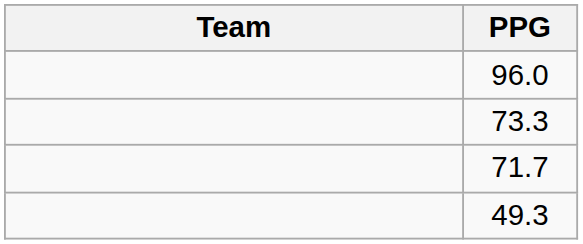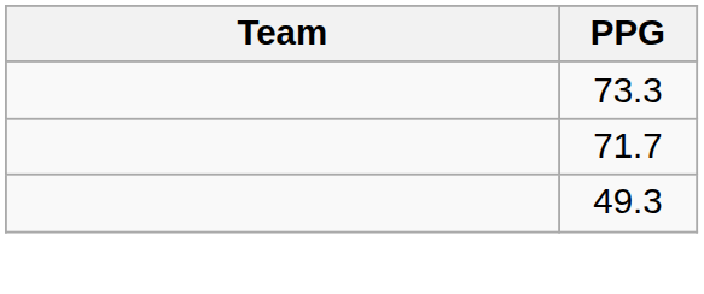 <table class=wikitable width="50%">
 <tr>
 <th width="80%">Team</th>
 <th width="20%">PPG</th>
-</tr>
-<tr>
-<td></td>
-<td align=center>96.0</td>
 </tr>
 <tr>
 <td></td>
 <td align=center>73.3</td>
 </tr>
 <tr>
 <td></td>
 <td align=center>71.7</td>
 </tr>
 <tr>
 <td></td>
 <td align=center>49.3</td>
 </tr>
 </table>
